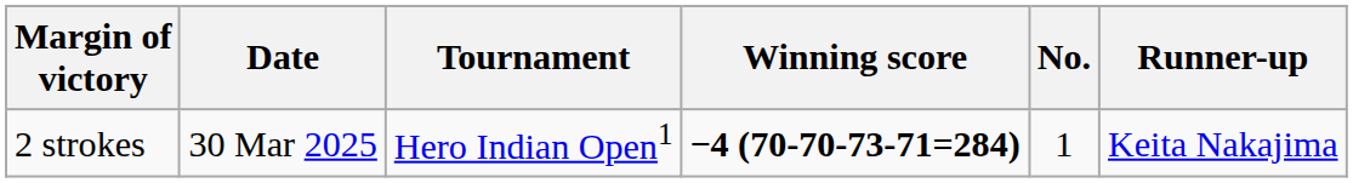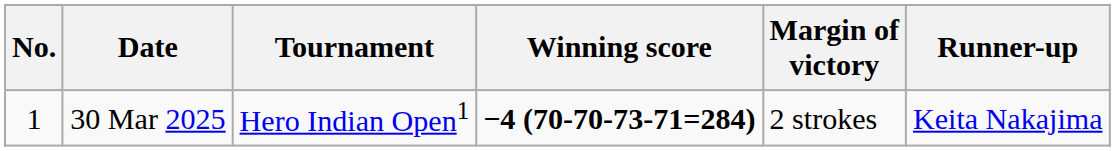 <table class="wikitable" style="font-size:95%;">
 <tr>
-<th>Margin of<br>victory</th>
+<th>No.</th>
 <th>Date</th>
 <th>Tournament</th>
 <th>Winning score</th>
-<th>No.</th>
+<th>Margin of<br>victory</th>
 <th>Runner-up</th>
 </tr>
 <tr>
-<td>2 strokes</td>
+<td align=center>1</td>
 <td align=right>30 Mar <a href='#'>2025</a></td>
 <td><a href='#'>Hero Indian Open</a><sup>1</sup></td>
 <td><strong>−4 (70-70-73-71=284)</strong></td>
-<td align=center>1</td>
+<td>2 strokes</td>
 <td> <a href='#'>Keita Nakajima</a></td>
 </tr>
 </table>
